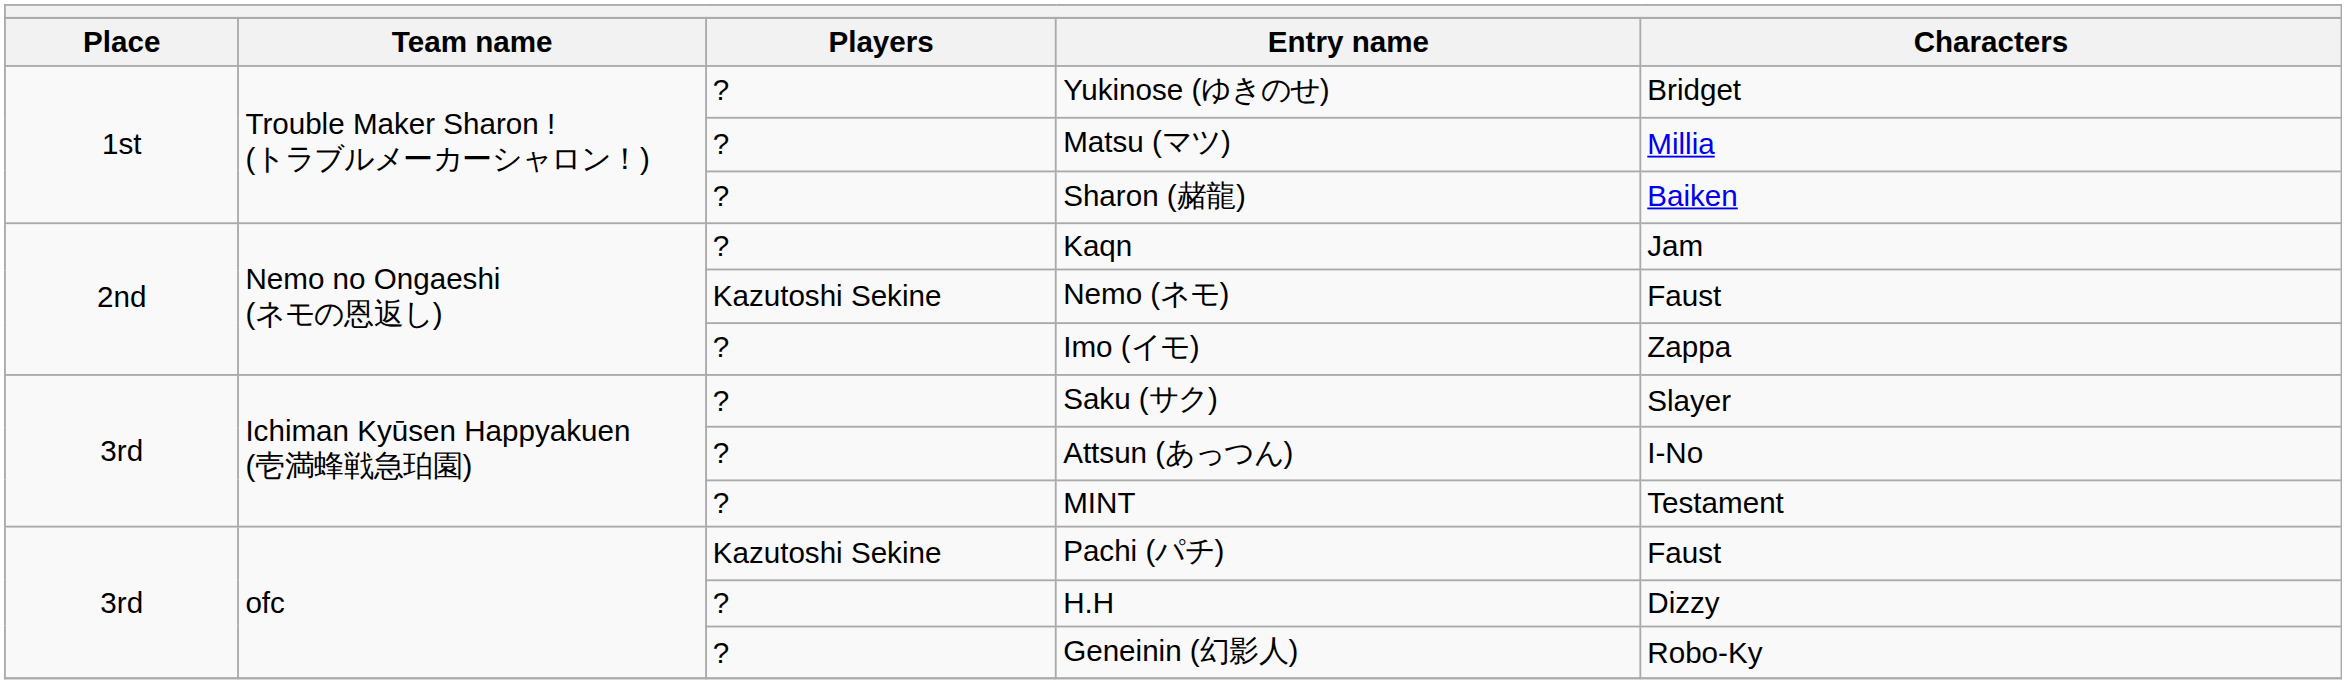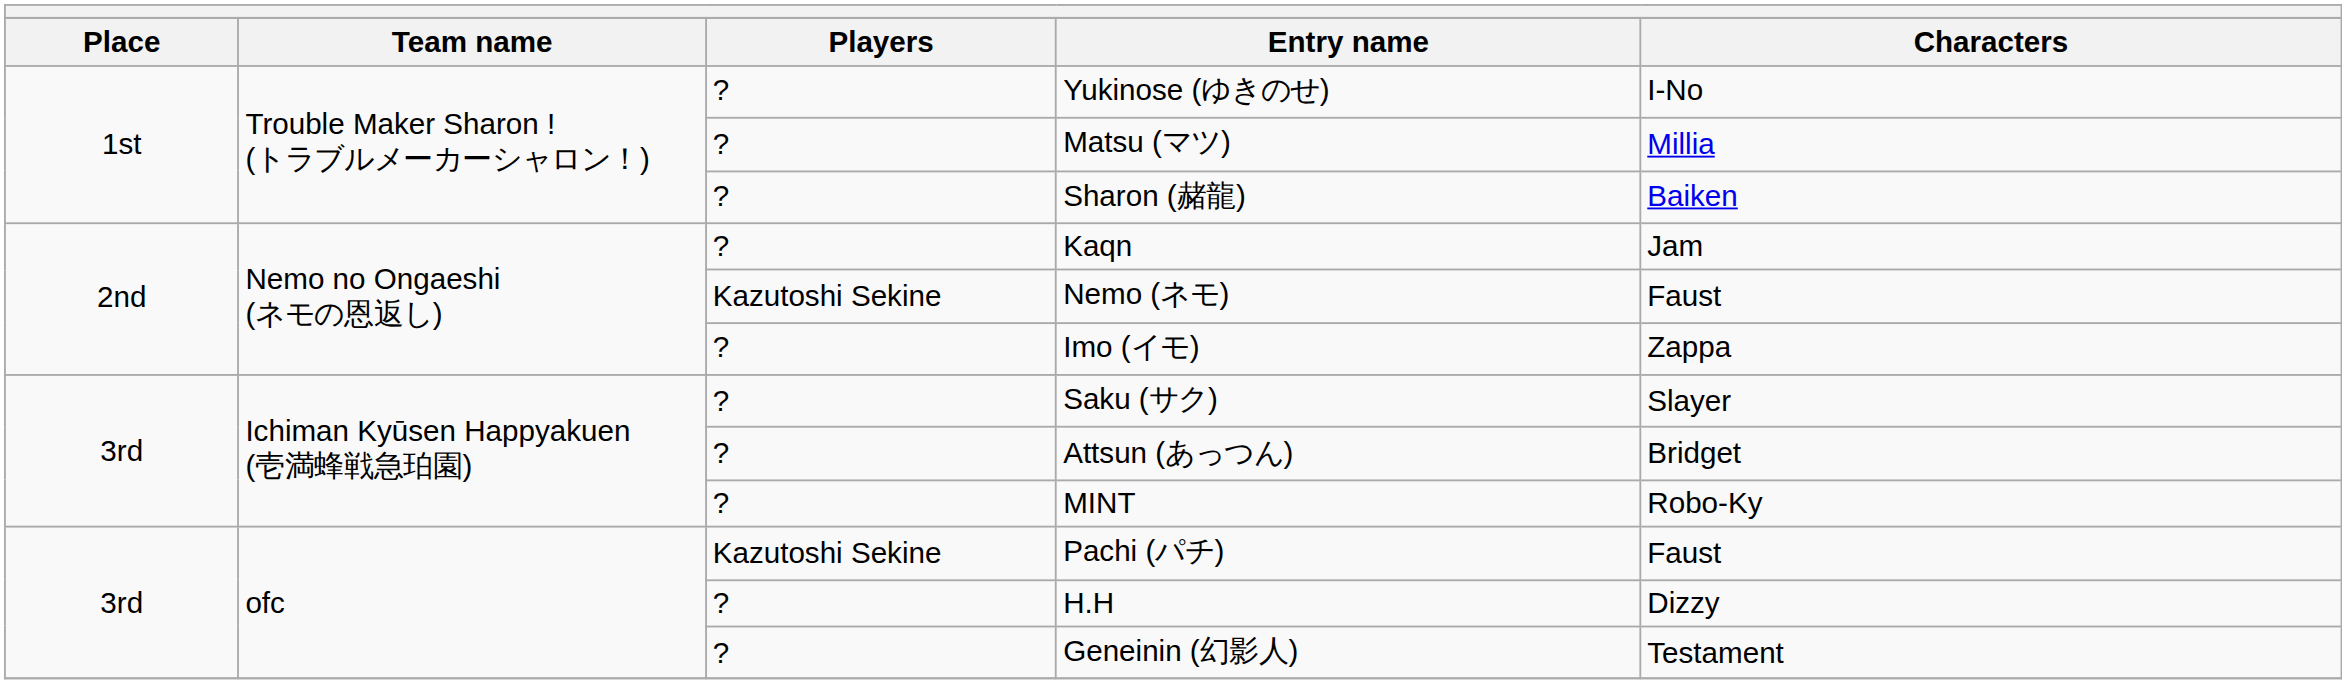 <table class="wikitable" width=100%>
 <tr>
 <th colspan=5></th>
 </tr>
 <tr bgcolor="#dddddd">
 </tr>
 <tr>
 <th width=10%>Place</th>
 <th width=20%>Team name</th>
 <th width=15%>Players</th>
 <th width=25%>Entry name</th>
 <th width=30%>Characters</th>
 </tr>
 <tr>
 <td align=center rowspan="3">1st</td>
 <td rowspan="3">Trouble Maker Sharon !<br>(トラブルメーカーシャロン！)</td>
 <td>?</td>
 <td>Yukinose (ゆきのせ)</td>
-<td>Bridget</td>
+<td>I-No</td>
 </tr>
 <tr>
 <td>?</td>
 <td>Matsu (マツ)</td>
 <td><a href='#'>Millia</a></td>
 </tr>
 <tr>
 <td>?</td>
 <td>Sharon (赭龍)</td>
 <td><a href='#'>Baiken</a></td>
 </tr>
 <tr>
 <td align=center rowspan="3">2nd</td>
 <td rowspan="3">Nemo no Ongaeshi<br>(ネモの恩返し)</td>
 <td>?</td>
 <td>Kaqn</td>
 <td>Jam</td>
 </tr>
 <tr>
 <td>Kazutoshi Sekine</td>
 <td>Nemo (ネモ)</td>
 <td>Faust</td>
 </tr>
 <tr>
 <td>?</td>
 <td>Imo (イモ)</td>
 <td>Zappa</td>
 </tr>
 <tr>
 <td align=center rowspan="3">3rd</td>
 <td rowspan="3">Ichiman Kyūsen Happyakuen<br>(壱満蜂戦急珀園)</td>
 <td>?</td>
 <td>Saku (サク)</td>
 <td>Slayer</td>
 </tr>
 <tr>
 <td>?</td>
 <td>Attsun (あっつん)</td>
-<td>I-No</td>
+<td>Bridget</td>
 </tr>
 <tr>
 <td>?</td>
 <td>MINT</td>
-<td>Testament</td>
+<td>Robo-Ky</td>
 </tr>
 <tr>
 <td align=center rowspan="3">3rd</td>
 <td rowspan="3">ofc</td>
 <td>Kazutoshi Sekine</td>
 <td>Pachi (パチ)</td>
 <td>Faust</td>
 </tr>
 <tr>
 <td>?</td>
 <td>H.H</td>
 <td>Dizzy</td>
 </tr>
 <tr>
 <td>?</td>
 <td>Geneinin (幻影人)</td>
-<td>Robo-Ky</td>
+<td>Testament</td>
 </tr>
 <tr>
 </tr>
 </table>
